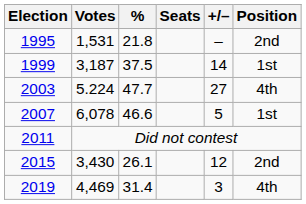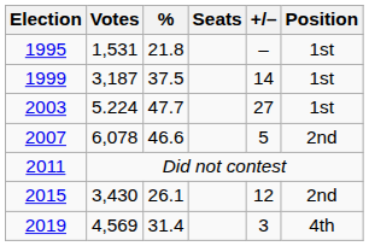 <table class=wikitable style=text-align:center>
 <tr>
 <th>Election</th>
 <th>Votes</th>
 <th>%</th>
 <th>Seats</th>
 <th>+/–</th>
 <th>Position</th>
 </tr>
 <tr>
 <td><a href='#'>1995</a></td>
 <td>1,531</td>
 <td>21.8</td>
 <td></td>
 <td>–</td>
-<td>2nd</td>
+<td> 1st</td>
 </tr>
 <tr>
 <td><a href='#'>1999</a></td>
 <td>3,187</td>
 <td>37.5</td>
 <td></td>
 <td> 14</td>
 <td> 1st</td>
 </tr>
 <tr>
 <td><a href='#'>2003</a></td>
 <td>5.224</td>
 <td>47.7</td>
 <td></td>
 <td> 27</td>
-<td>4th</td>
+<td> 1st</td>
 </tr>
 <tr>
 <td><a href='#'>2007</a></td>
 <td>6,078</td>
 <td>46.6</td>
 <td></td>
 <td> 5</td>
-<td> 1st</td>
+<td>2nd</td>
 </tr>
 <tr>
 <td><a href='#'>2011</a></td>
 <td colspan=5><em>Did not contest</em></td>
 </tr>
 <tr>
 <td><a href='#'>2015</a></td>
 <td>3,430</td>
 <td>26.1</td>
 <td></td>
 <td> 12</td>
 <td>2nd</td>
 </tr>
 <tr>
 <td><a href='#'>2019</a></td>
-<td>4,469</td>
+<td>4,569</td>
 <td>31.4</td>
 <td></td>
 <td> 3</td>
 <td>4th</td>
 </tr>
 </table>
